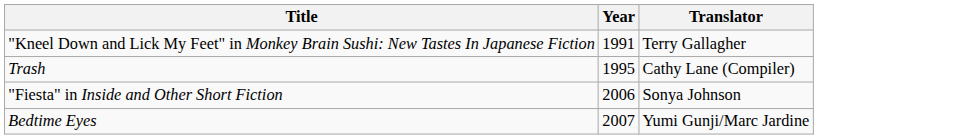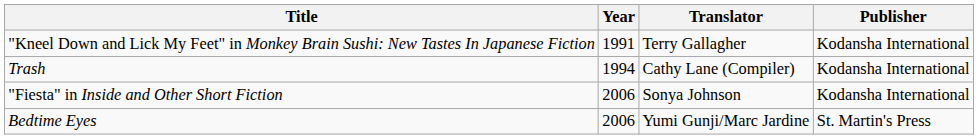 <table class="wikitable">
 <tr>
 <th>Title</th>
 <th>Year</th>
 <th>Translator</th>
+<th>Publisher</th>
 </tr>
 <tr>
 <td>"Kneel Down and Lick My Feet" in <em>Monkey Brain Sushi: New Tastes In Japanese Fiction</em></td>
 <td>1991</td>
 <td>Terry Gallagher</td>
+<td>Kodansha International</td>
 </tr>
 <tr>
 <td><em>Trash</em></td>
-<td>1995</td>
+<td>1994</td>
 <td>Cathy Lane (Compiler)</td>
+<td>Kodansha International</td>
 </tr>
 <tr>
 <td>"Fiesta" in <em>Inside and Other Short Fiction</em></td>
 <td>2006</td>
 <td>Sonya Johnson</td>
+<td>Kodansha International</td>
 </tr>
 <tr>
 <td><em>Bedtime Eyes</em></td>
-<td>2007</td>
+<td>2006</td>
 <td>Yumi Gunji/Marc Jardine</td>
+<td>St. Martin's Press</td>
 </tr>
 </table>
